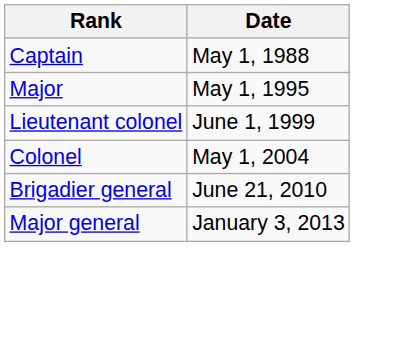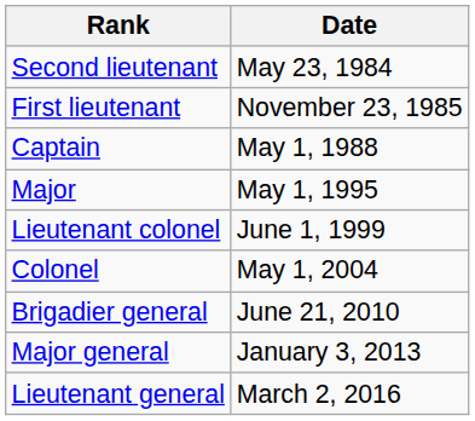 <table class="wikitable">
 <tr>
 <th>Rank</th>
 <th>Date</th>
+</tr>
+<tr>
+<td> <a href='#'>Second lieutenant</a></td>
+<td>May 23, 1984</td>
+</tr>
+<tr>
+<td> <a href='#'>First lieutenant</a></td>
+<td>November 23, 1985</td>
 </tr>
 <tr>
 <td> <a href='#'>Captain</a></td>
 <td>May 1, 1988</td>
 </tr>
 <tr>
 <td> <a href='#'>Major</a></td>
 <td>May 1, 1995</td>
 </tr>
 <tr>
 <td> <a href='#'>Lieutenant colonel</a></td>
 <td>June 1, 1999</td>
 </tr>
 <tr>
 <td> <a href='#'>Colonel</a></td>
 <td>May 1, 2004</td>
 </tr>
 <tr>
 <td> <a href='#'>Brigadier general</a></td>
 <td>June 21, 2010</td>
 </tr>
 <tr>
 <td> <a href='#'>Major general</a></td>
 <td>January 3, 2013</td>
 </tr>
+<tr>
+<td> <a href='#'>Lieutenant general</a></td>
+<td>March 2, 2016</td>
+</tr>
 </table>
